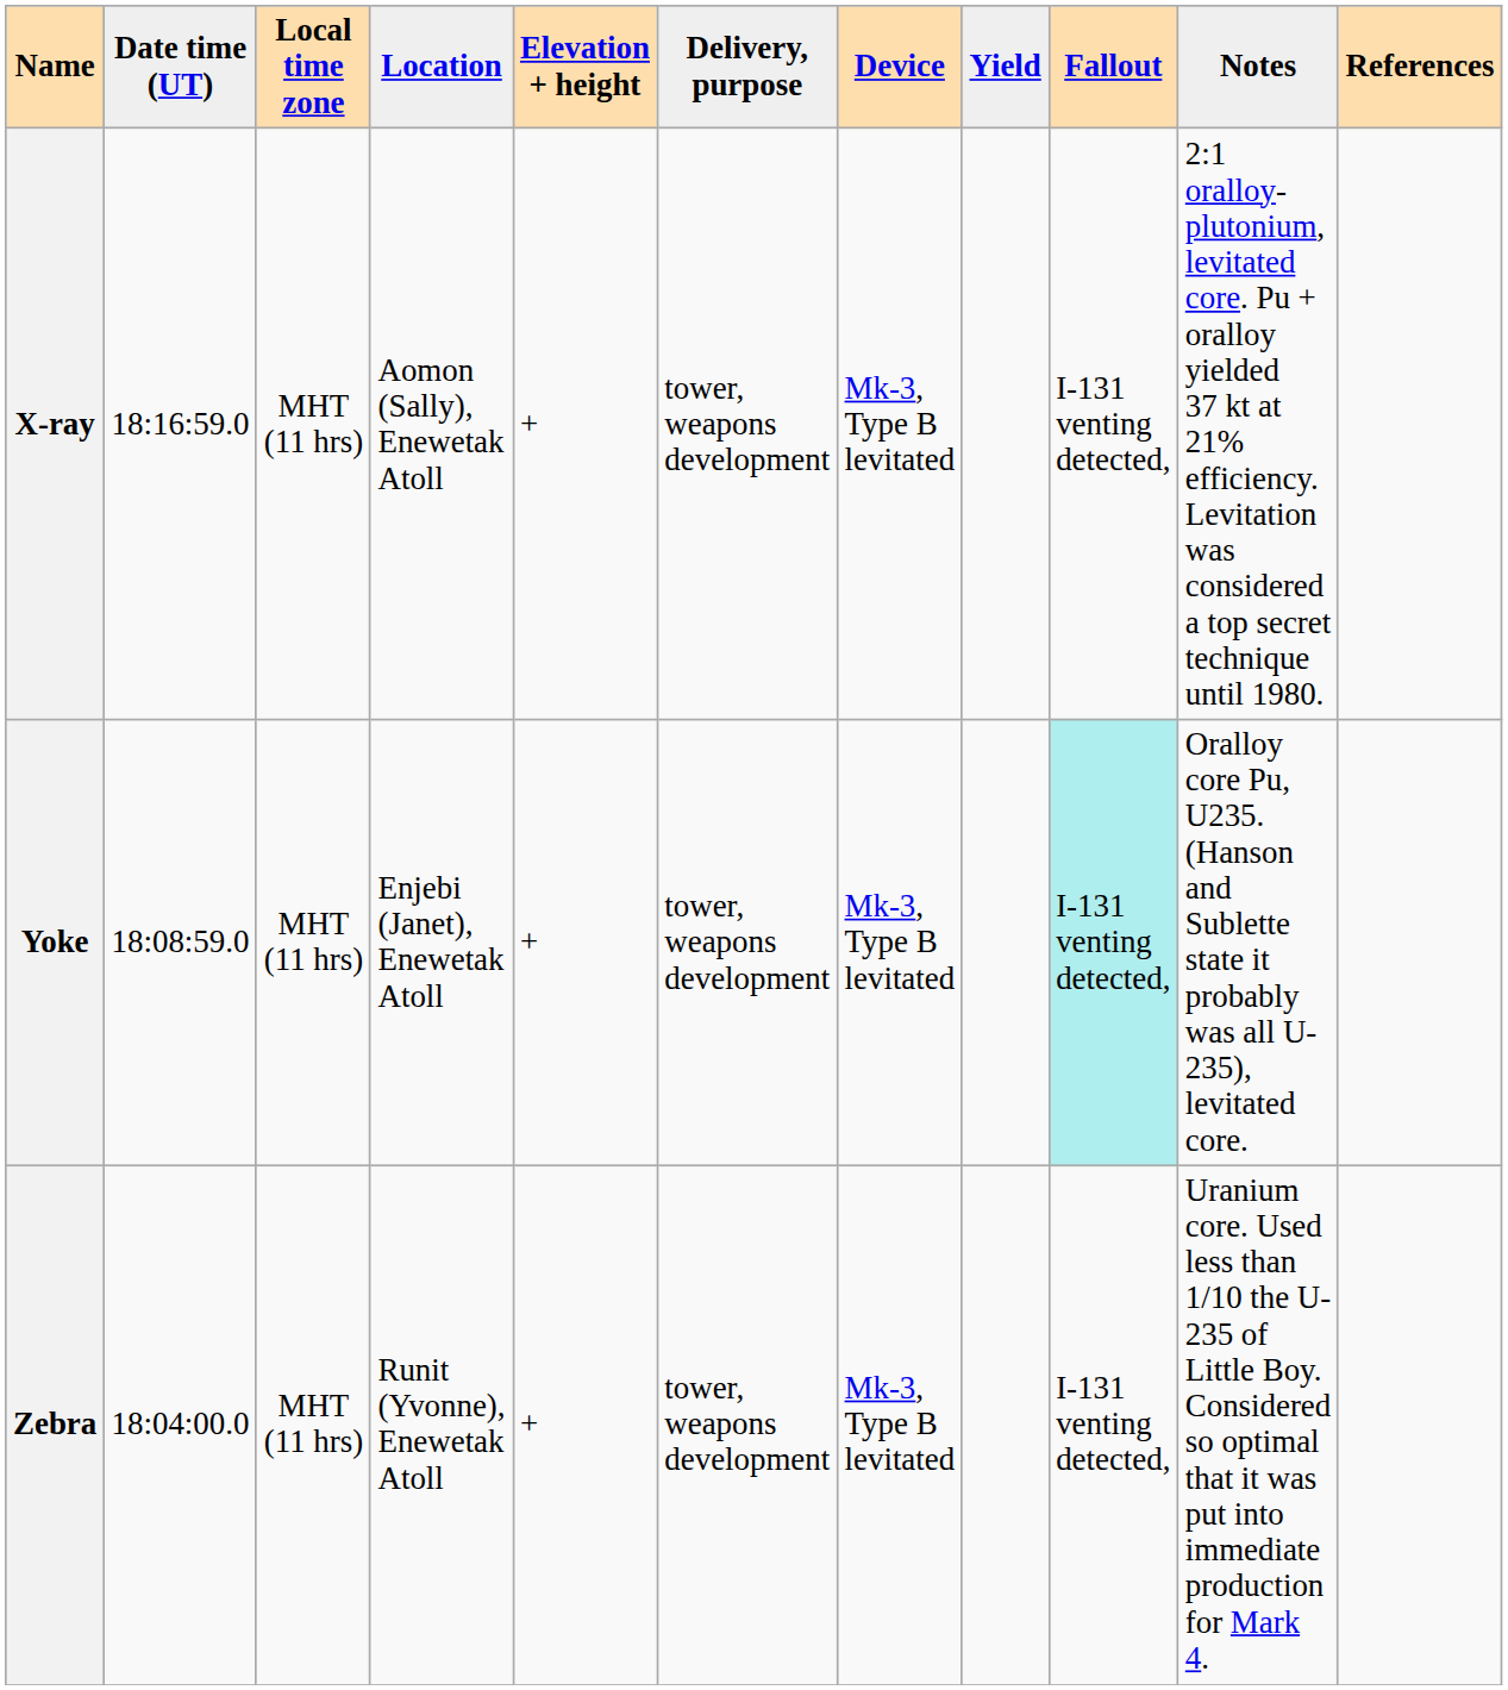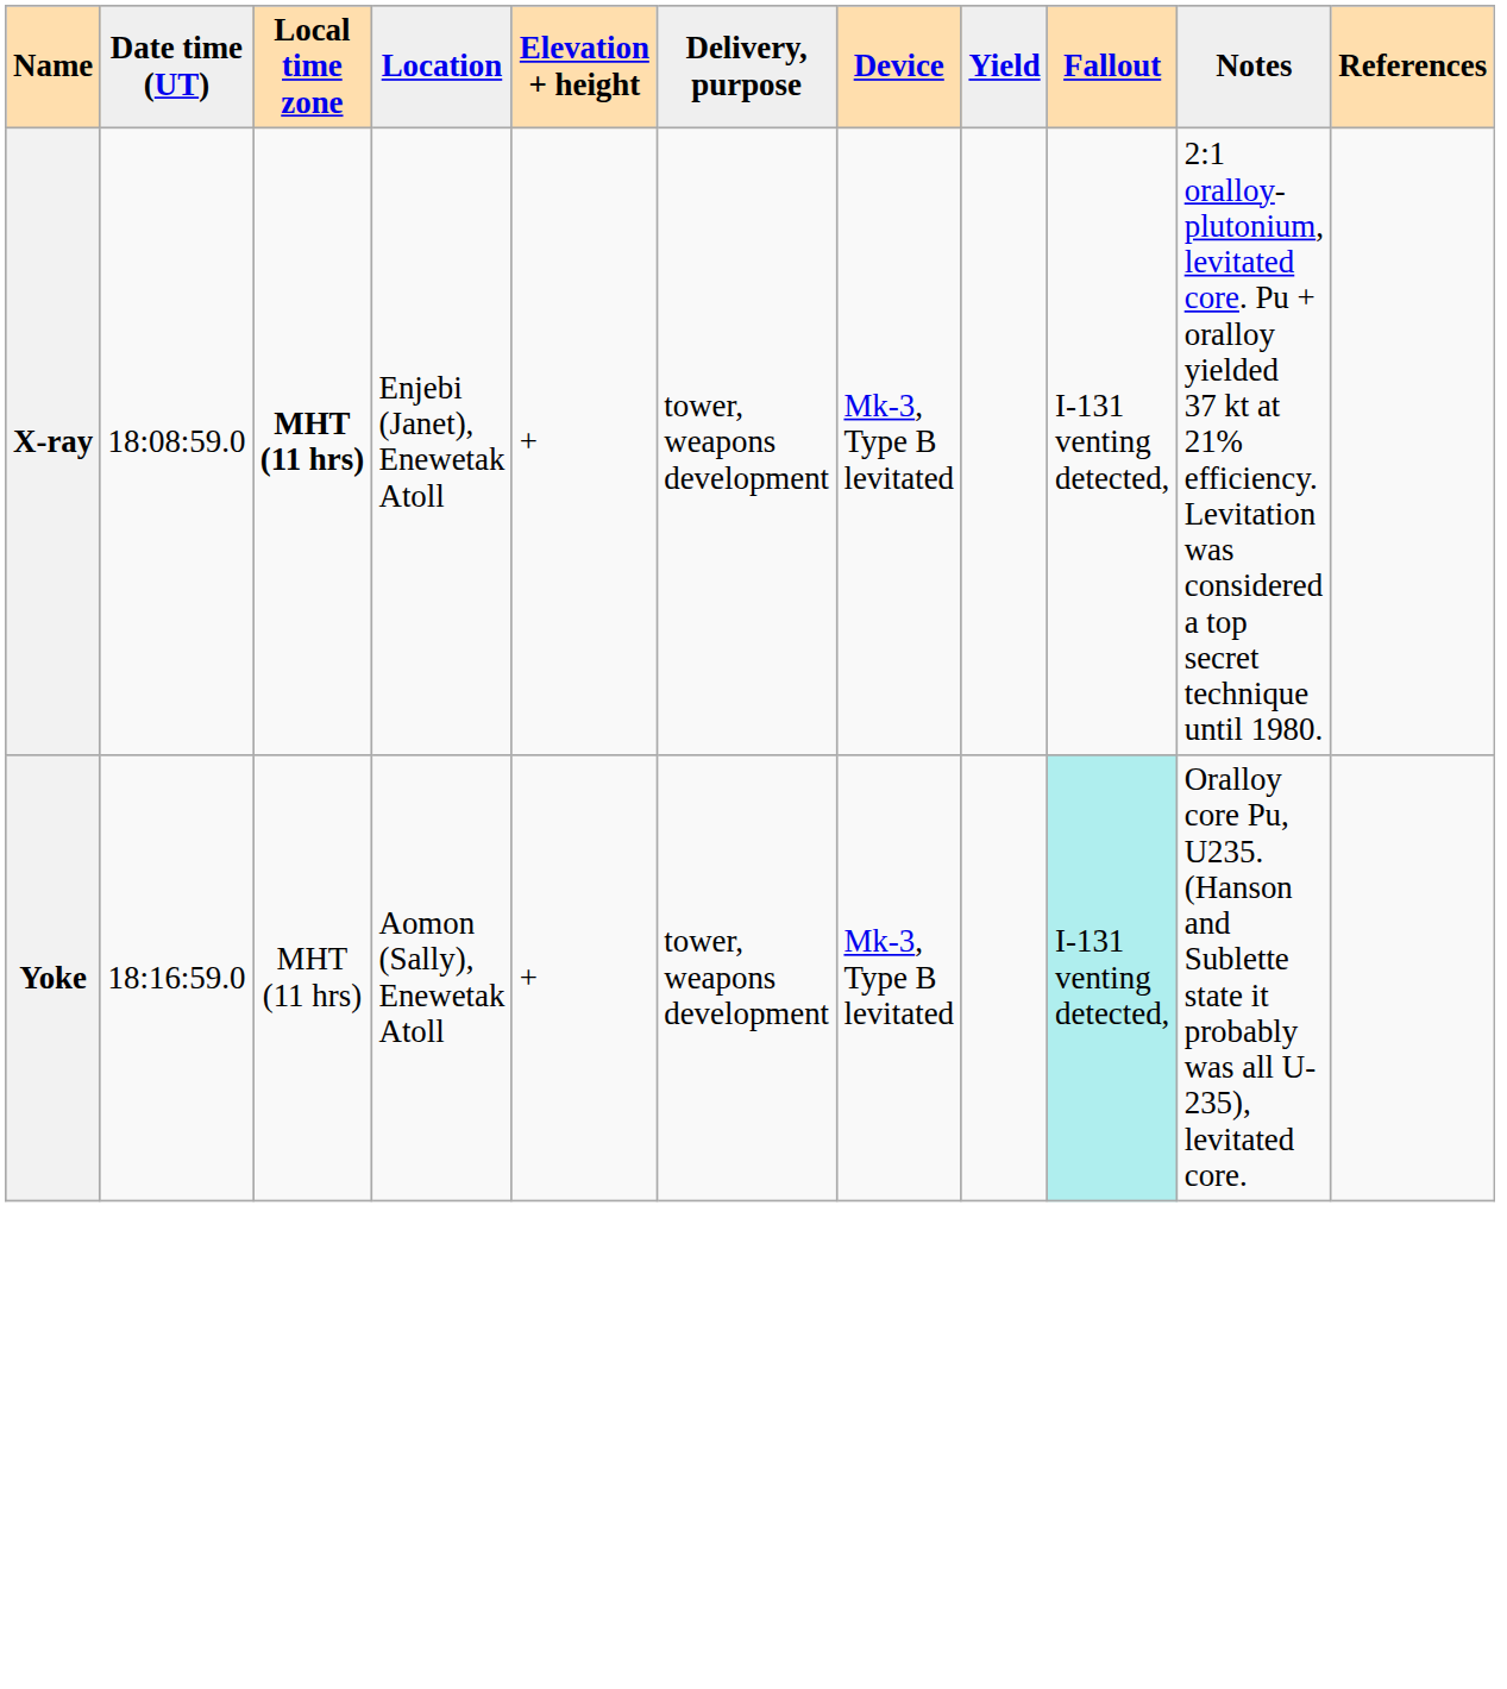 <table class="wikitable sortable">
 <tr>
 <th style="background:#ffdead;">Name</th>
 <th style="background:#efefef;">Date time (<a href='#'>UT</a>)</th>
 <th style="background:#ffdead;">Local <a href='#'>time zone</a></th>
 <th style="background:#efefef;"><a href='#'>Location</a></th>
 <th style="background:#ffdead;"><a href='#'>Elevation</a> + height</th>
 <th style="background:#efefef;">Delivery, purpose</th>
 <th style="background:#ffdead;"><a href='#'>Device</a></th>
 <th style="background:#efefef;" class="unsortable"><a href='#'>Yield</a></th>
 <th style="background:#ffdead;" class="unsortable"><a href='#'>Fallout</a></th>
 <th style="background:#efefef;" class="unsortable">Notes</th>
 <th style="background:#ffdead;" class="unsortable">References</th>
 </tr>
 <tr>
 <th>X-ray</th>
-<td> 18:16:59.0</td>
-<td style="text-align:center;">MHT (11 hrs)<br></td>
-<td>Aomon (Sally), Enewetak Atoll </td>
+<td> 18:08:59.0</td>
+<td style="text-align:center;"><strong>MHT (11 hrs)<br></strong></td>
+<td>Enjebi (Janet), Enewetak Atoll </td>
 <td> + </td>
 <td>tower,<br>weapons development</td>
 <td><a href='#'>Mk-3</a>, Type B levitated</td>
 <td style="text-align:center;"></td>
 <td>I-131 venting detected, </td>
 <td>2:1 <a href='#'>oralloy</a>-<a href='#'>plutonium</a>, <a href='#'>levitated core</a>.   Pu +  oralloy yielded 37 kt at 21% efficiency.  Levitation was considered a top secret technique until 1980.</td>
 <td></td>
 </tr>
 <tr>
 <th>Yoke</th>
-<td> 18:08:59.0</td>
+<td> 18:16:59.0</td>
 <td style="text-align:center;">MHT (11 hrs)<br></td>
-<td>Enjebi (Janet), Enewetak Atoll </td>
+<td>Aomon (Sally), Enewetak Atoll </td>
 <td> + </td>
 <td>tower,<br>weapons development</td>
 <td><a href='#'>Mk-3</a>, Type B levitated</td>
 <td style="text-align:center;"></td>
 <td style="background: paleturquoise;">I-131 venting detected, </td>
 <td>Oralloy core  Pu,  U235. (Hanson and Sublette state it probably was all U-235), levitated core.</td>
 <td></td>
 </tr>
-<tr>
-<th>Zebra</th>
-<td> 18:04:00.0</td>
-<td style="text-align:center;">MHT (11 hrs)<br></td>
-<td>Runit (Yvonne), Enewetak Atoll </td>
-<td> + </td>
-<td>tower,<br>weapons development</td>
-<td><a href='#'>Mk-3</a>, Type B levitated</td>
-<td style="text-align:center;"></td>
-<td>I-131 venting detected, </td>
-<td>Uranium core. Used less than 1/10 the U-235 of Little Boy. Considered so optimal that it was put into immediate production for <a href='#'>Mark 4</a>.</td>
-<td></td>
-</tr>
 </table>
